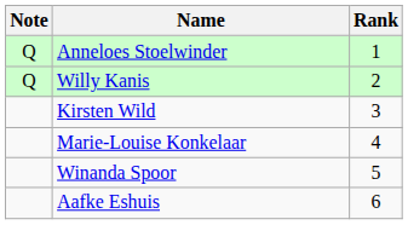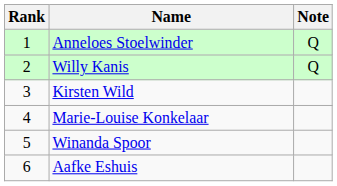 <table class="wikitable" style="text-align:center;">
 <tr>
+<th>Rank</th>
+<th style="width:15em">Name</th>
 <th>Note</th>
-<th style="width:15em">Name</th>
-<th>Rank</th>
 </tr>
 <tr bgcolor=ccffcc>
+<td>1</td>
+<td align=left><a href='#'>Anneloes Stoelwinder</a></td>
 <td>Q</td>
-<td align=left><a href='#'>Anneloes Stoelwinder</a></td>
-<td>1</td>
 </tr>
 <tr bgcolor=ccffcc>
+<td>2</td>
+<td align=left><a href='#'>Willy Kanis</a></td>
 <td>Q</td>
-<td align=left><a href='#'>Willy Kanis</a></td>
-<td>2</td>
 </tr>
 <tr>
+<td>3</td>
+<td align=left><a href='#'>Kirsten Wild</a></td>
 <td></td>
-<td align=left><a href='#'>Kirsten Wild</a></td>
-<td>3</td>
 </tr>
 <tr>
+<td>4</td>
+<td align=left><a href='#'>Marie-Louise Konkelaar</a></td>
 <td></td>
-<td align=left><a href='#'>Marie-Louise Konkelaar</a></td>
-<td>4</td>
 </tr>
 <tr>
+<td>5</td>
+<td align=left><a href='#'>Winanda Spoor</a></td>
 <td></td>
-<td align=left><a href='#'>Winanda Spoor</a></td>
-<td>5</td>
 </tr>
 <tr>
+<td>6</td>
+<td align=left><a href='#'>Aafke Eshuis</a></td>
 <td></td>
-<td align=left><a href='#'>Aafke Eshuis</a></td>
-<td>6</td>
 </tr>
 </table>
